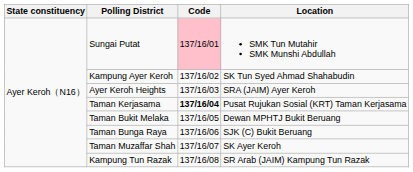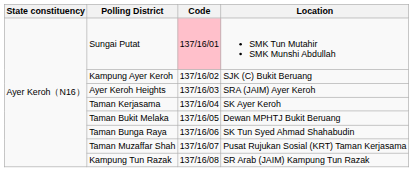 <table class="wikitable sortable mw-collapsible" style="white-space:nowrap;font-size:85%">
 <tr>
 <th>State constituency</th>
 <th>Polling District</th>
 <th>Code</th>
 <th>Location</th>
 </tr>
 <tr>
 <td rowspan="8">Ayer Keroh（N16）</td>
 <td>Sungai Putat</td>
 <td style="background: pink;">137/16/01</td>
 <td><br><ul><li>SMK Tun Mutahir</li><li>SMK Munshi Abdullah</li></ul></td>
 </tr>
 <tr>
 <td>Kampung Ayer Keroh</td>
 <td>137/16/02</td>
-<td>SK Tun Syed Ahmad Shahabudin</td>
+<td>SJK (C) Bukit Beruang</td>
 </tr>
 <tr>
 <td>Ayer Keroh Heights</td>
 <td>137/16/03</td>
 <td>SRA (JAIM) Ayer Keroh</td>
 </tr>
 <tr>
 <td>Taman Kerjasama</td>
-<td><strong>137/16/04</strong></td>
-<td>Pusat Rujukan Sosial (KRT) Taman Kerjasama</td>
+<td>137/16/04</td>
+<td>SK Ayer Keroh</td>
 </tr>
 <tr>
 <td>Taman Bukit Melaka</td>
 <td>137/16/05</td>
 <td>Dewan MPHTJ Bukit Beruang</td>
 </tr>
 <tr>
 <td>Taman Bunga Raya</td>
 <td>137/16/06</td>
-<td>SJK (C) Bukit Beruang</td>
+<td>SK Tun Syed Ahmad Shahabudin</td>
 </tr>
 <tr>
 <td>Taman Muzaffar Shah</td>
 <td>137/16/07</td>
-<td>SK Ayer Keroh</td>
+<td>Pusat Rujukan Sosial (KRT) Taman Kerjasama</td>
 </tr>
 <tr>
 <td>Kampung Tun Razak</td>
 <td>137/16/08</td>
 <td>SR Arab (JAIM) Kampung Tun Razak</td>
 </tr>
 </table>
